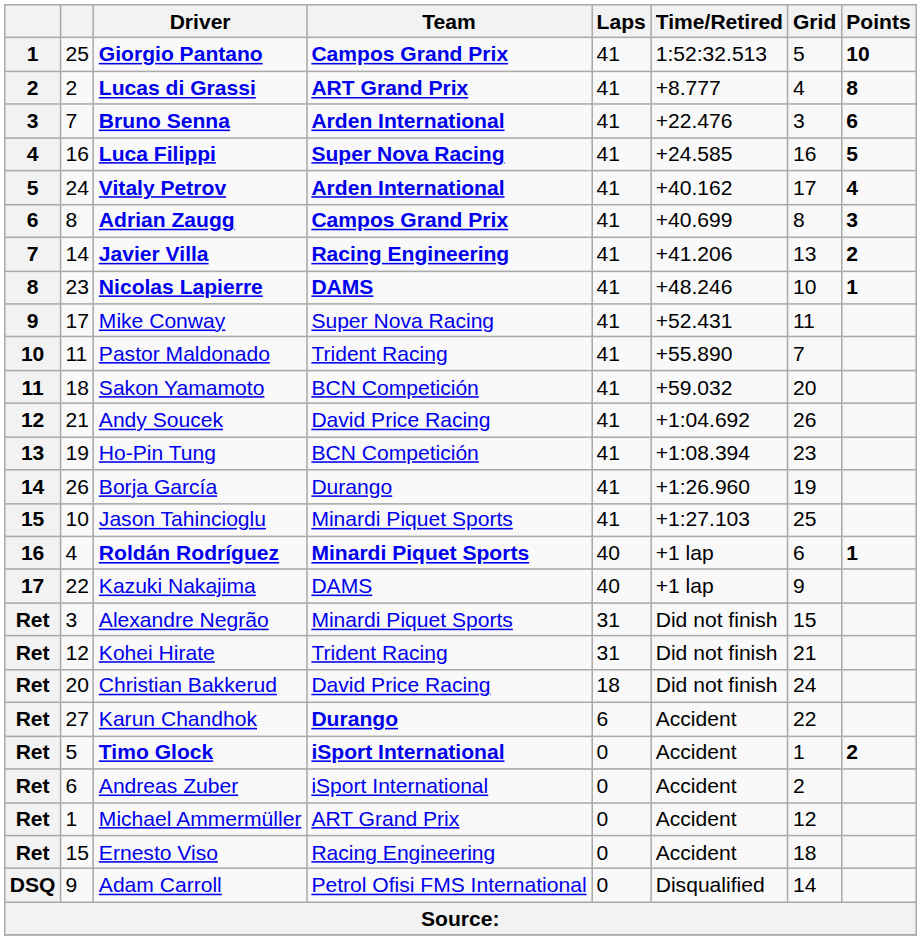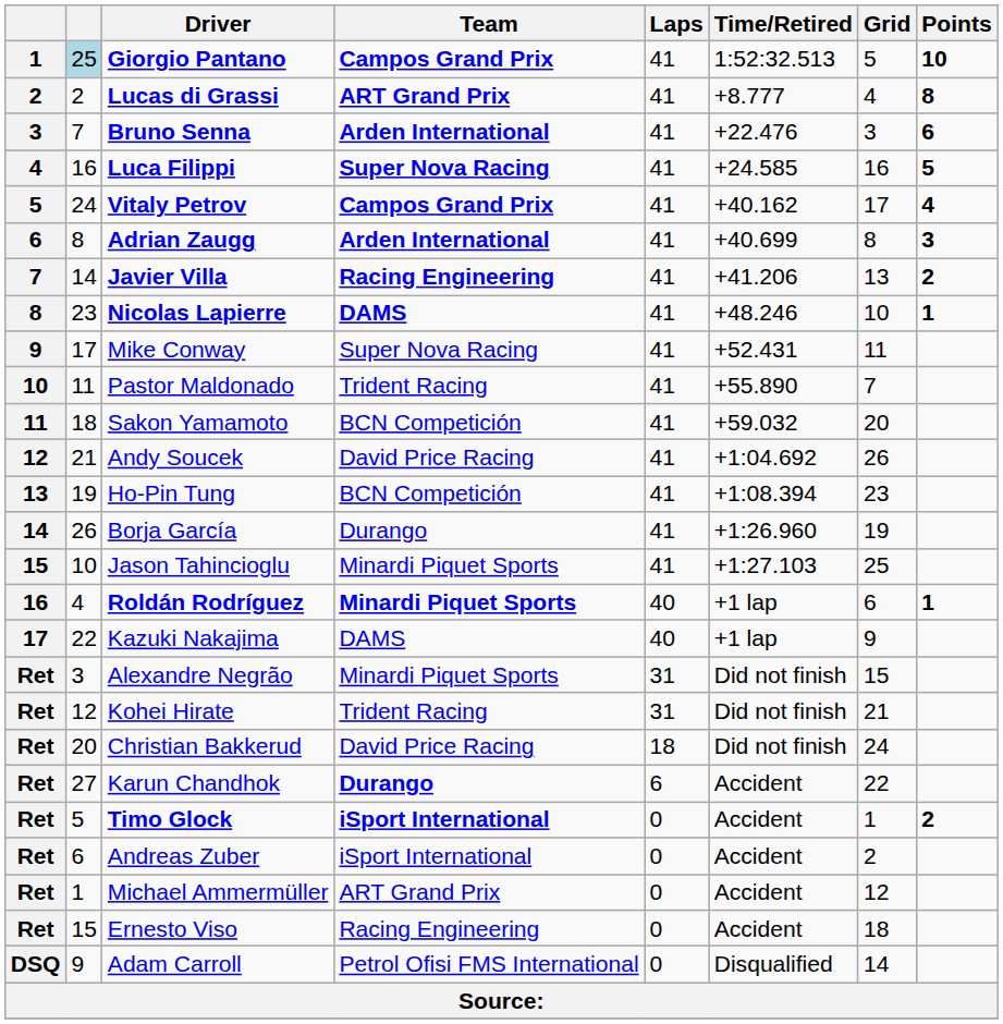 <table class="wikitable" style="font-size:85%">
 <tr>
 <th></th>
 <th></th>
 <th>Driver</th>
 <th>Team</th>
 <th>Laps</th>
 <th>Time/Retired</th>
 <th>Grid</th>
 <th>Points</th>
 </tr>
 <tr>
 <th>1</th>
-<td>25</td>
+<td style="background: lightblue;">25</td>
 <td> <strong><a href='#'>Giorgio Pantano</a></strong></td>
 <td><strong><a href='#'>Campos Grand Prix</a></strong></td>
 <td>41</td>
 <td>1:52:32.513</td>
 <td>5</td>
 <td><strong>10</strong></td>
 </tr>
 <tr>
 <th>2</th>
 <td>2</td>
 <td> <strong><a href='#'>Lucas di Grassi</a></strong></td>
 <td><strong><a href='#'>ART Grand Prix</a></strong></td>
 <td>41</td>
 <td>+8.777</td>
 <td>4</td>
 <td><strong>8</strong></td>
 </tr>
 <tr>
 <th>3</th>
 <td>7</td>
 <td> <strong><a href='#'>Bruno Senna</a></strong></td>
 <td><strong><a href='#'>Arden International</a></strong></td>
 <td>41</td>
 <td>+22.476</td>
 <td>3</td>
 <td><strong>6</strong></td>
 </tr>
 <tr>
 <th>4</th>
 <td>16</td>
 <td> <strong><a href='#'>Luca Filippi</a></strong></td>
 <td><strong><a href='#'>Super Nova Racing</a></strong></td>
 <td>41</td>
 <td>+24.585</td>
 <td>16</td>
 <td><strong>5</strong></td>
 </tr>
 <tr>
 <th>5</th>
 <td>24</td>
 <td> <strong><a href='#'>Vitaly Petrov</a></strong></td>
-<td><strong><a href='#'>Arden International</a></strong></td>
+<td><strong><a href='#'>Campos Grand Prix</a></strong></td>
 <td>41</td>
 <td>+40.162</td>
 <td>17</td>
 <td><strong>4</strong></td>
 </tr>
 <tr>
 <th>6</th>
 <td>8</td>
 <td> <strong><a href='#'>Adrian Zaugg</a></strong></td>
-<td><strong><a href='#'>Campos Grand Prix</a></strong></td>
+<td><strong><a href='#'>Arden International</a></strong></td>
 <td>41</td>
 <td>+40.699</td>
 <td>8</td>
 <td><strong>3</strong></td>
 </tr>
 <tr>
 <th>7</th>
 <td>14</td>
 <td> <strong><a href='#'>Javier Villa</a></strong></td>
 <td><strong><a href='#'>Racing Engineering</a></strong></td>
 <td>41</td>
 <td>+41.206</td>
 <td>13</td>
 <td><strong>2</strong></td>
 </tr>
 <tr>
 <th>8</th>
 <td>23</td>
 <td> <strong><a href='#'>Nicolas Lapierre</a></strong></td>
 <td><strong><a href='#'>DAMS</a></strong></td>
 <td>41</td>
 <td>+48.246</td>
 <td>10</td>
 <td><strong>1</strong></td>
 </tr>
 <tr>
 <th>9</th>
 <td>17</td>
 <td> <a href='#'>Mike Conway</a></td>
 <td><a href='#'>Super Nova Racing</a></td>
 <td>41</td>
 <td>+52.431</td>
 <td>11</td>
 <td></td>
 </tr>
 <tr>
 <th>10</th>
 <td>11</td>
 <td> <a href='#'>Pastor Maldonado</a></td>
 <td><a href='#'>Trident Racing</a></td>
 <td>41</td>
 <td>+55.890</td>
 <td>7</td>
 <td></td>
 </tr>
 <tr>
 <th>11</th>
 <td>18</td>
 <td> <a href='#'>Sakon Yamamoto</a></td>
 <td><a href='#'>BCN Competición</a></td>
 <td>41</td>
 <td>+59.032</td>
 <td>20</td>
 <td></td>
 </tr>
 <tr>
 <th>12</th>
 <td>21</td>
 <td> <a href='#'>Andy Soucek</a></td>
 <td><a href='#'>David Price Racing</a></td>
 <td>41</td>
 <td>+1:04.692</td>
 <td>26</td>
 <td></td>
 </tr>
 <tr>
 <th>13</th>
 <td>19</td>
 <td> <a href='#'>Ho-Pin Tung</a></td>
 <td><a href='#'>BCN Competición</a></td>
 <td>41</td>
 <td>+1:08.394</td>
 <td>23</td>
 <td></td>
 </tr>
 <tr>
 <th>14</th>
 <td>26</td>
 <td> <a href='#'>Borja García</a></td>
 <td><a href='#'>Durango</a></td>
 <td>41</td>
 <td>+1:26.960</td>
 <td>19</td>
 <td></td>
 </tr>
 <tr>
 <th>15</th>
 <td>10</td>
 <td> <a href='#'>Jason Tahincioglu</a></td>
 <td><a href='#'>Minardi Piquet Sports</a></td>
 <td>41</td>
 <td>+1:27.103</td>
 <td>25</td>
 <td></td>
 </tr>
 <tr>
 <th>16</th>
 <td>4</td>
 <td> <strong><a href='#'>Roldán Rodríguez</a></strong></td>
 <td><strong><a href='#'>Minardi Piquet Sports</a></strong></td>
 <td>40</td>
 <td>+1 lap</td>
 <td>6</td>
 <td><strong>1</strong></td>
 </tr>
 <tr>
 <th>17</th>
 <td>22</td>
 <td> <a href='#'>Kazuki Nakajima</a></td>
 <td><a href='#'>DAMS</a></td>
 <td>40</td>
 <td>+1 lap</td>
 <td>9</td>
 <td></td>
 </tr>
 <tr>
 <th>Ret</th>
 <td>3</td>
 <td> <a href='#'>Alexandre Negrão</a></td>
 <td><a href='#'>Minardi Piquet Sports</a></td>
 <td>31</td>
 <td>Did not finish</td>
 <td>15</td>
 <td></td>
 </tr>
 <tr>
 <th>Ret</th>
 <td>12</td>
 <td> <a href='#'>Kohei Hirate</a></td>
 <td><a href='#'>Trident Racing</a></td>
 <td>31</td>
 <td>Did not finish</td>
 <td>21</td>
 <td></td>
 </tr>
 <tr>
 <th>Ret</th>
 <td>20</td>
 <td> <a href='#'>Christian Bakkerud</a></td>
 <td><a href='#'>David Price Racing</a></td>
 <td>18</td>
 <td>Did not finish</td>
 <td>24</td>
 <td></td>
 </tr>
 <tr>
 <th>Ret</th>
 <td>27</td>
 <td> <a href='#'>Karun Chandhok</a></td>
 <td><strong><a href='#'>Durango</a></strong></td>
 <td>6</td>
 <td>Accident</td>
 <td>22</td>
 <td></td>
 </tr>
 <tr>
 <th>Ret</th>
 <td>5</td>
 <td> <strong><a href='#'>Timo Glock</a></strong></td>
 <td><strong><a href='#'>iSport International</a></strong></td>
 <td>0</td>
 <td>Accident</td>
 <td>1</td>
 <td><strong>2</strong></td>
 </tr>
 <tr>
 <th>Ret</th>
 <td>6</td>
 <td> <a href='#'>Andreas Zuber</a></td>
 <td><a href='#'>iSport International</a></td>
 <td>0</td>
 <td>Accident</td>
 <td>2</td>
 <td></td>
 </tr>
 <tr>
 <th>Ret</th>
 <td>1</td>
 <td> <a href='#'>Michael Ammermüller</a></td>
 <td><a href='#'>ART Grand Prix</a></td>
 <td>0</td>
 <td>Accident</td>
 <td>12</td>
 <td></td>
 </tr>
 <tr>
 <th>Ret</th>
 <td>15</td>
 <td> <a href='#'>Ernesto Viso</a></td>
 <td><a href='#'>Racing Engineering</a></td>
 <td>0</td>
 <td>Accident</td>
 <td>18</td>
 <td></td>
 </tr>
 <tr>
 <th>DSQ</th>
 <td>9</td>
 <td> <a href='#'>Adam Carroll</a></td>
 <td><a href='#'>Petrol Ofisi FMS International</a></td>
 <td>0</td>
 <td>Disqualified</td>
 <td>14</td>
 <td></td>
 </tr>
 <tr>
 <th colspan="8">Source:</th>
 </tr>
 <tr>
 </tr>
 </table>
